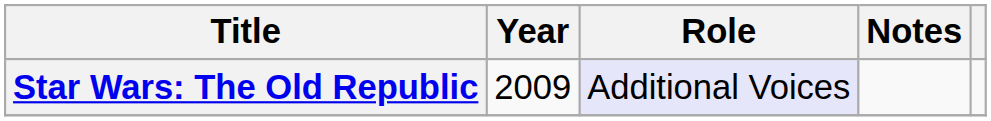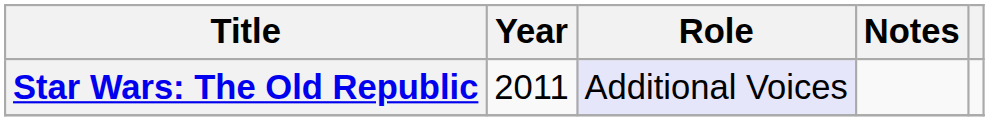 <table class="wikitable plainrowheaders sortable" style="margin-right: 0;">
 <tr>
 <th scope="col">Title</th>
 <th scope="col">Year</th>
 <th scope="col">Role</th>
 <th scope="col" class="unsortable">Notes</th>
 <th scope="col" class="unsortable"></th>
 </tr>
 <tr>
 <th><a href='#'>Star Wars: The Old Republic</a></th>
-<td>2009</td>
+<td>2011</td>
 <td style="background: lavender;">Additional Voices</td>
 <td></td>
 <td></td>
 </tr>
 <tr>
 </tr>
 </table>
